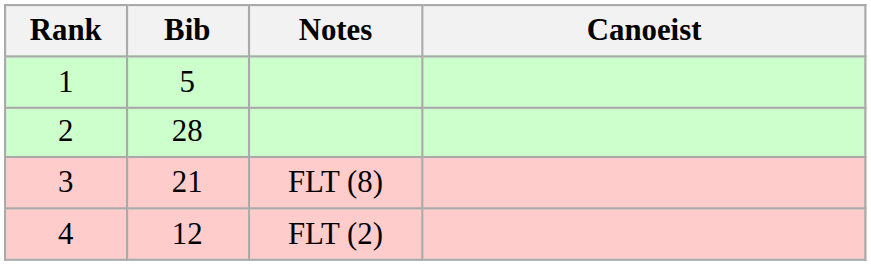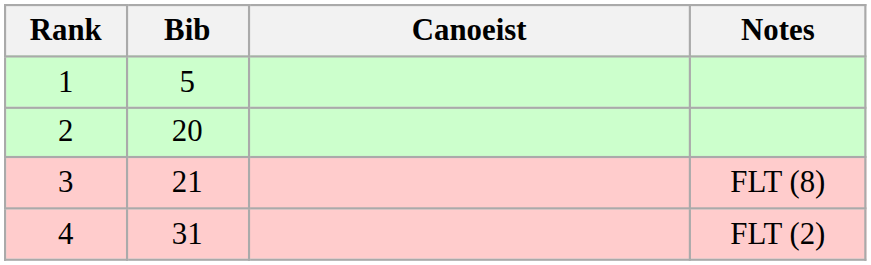 <table class="wikitable" style="font-size:90%; text-align:center">
 <tr>
 <th width="50">Rank</th>
 <th width="50">Bib</th>
+<th width="200">Canoeist</th>
 <th width="75">Notes</th>
-<th width="200">Canoeist</th>
 </tr>
 <tr bgcolor="#CCFFCC">
 <td>1</td>
 <td>5</td>
+<td align="left"></td>
 <td></td>
-<td align="left"></td>
 </tr>
 <tr bgcolor="#CCFFCC">
 <td>2</td>
-<td>28</td>
+<td>20</td>
+<td align="left"></td>
 <td></td>
-<td align="left"></td>
 </tr>
 <tr bgcolor="#FFCCCC">
 <td>3</td>
 <td>21</td>
+<td align="left"></td>
 <td>FLT (8)</td>
-<td align="left"></td>
 </tr>
 <tr bgcolor="#FFCCCC">
 <td>4</td>
-<td>12</td>
+<td>31</td>
+<td align="left"></td>
 <td>FLT (2)</td>
-<td align="left"></td>
 </tr>
 </table>
